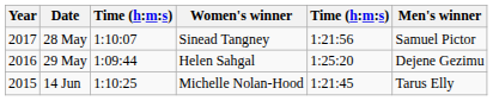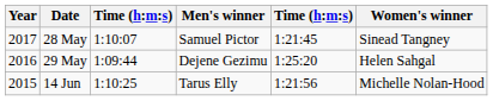 <table class="wikitable sortable">
 <tr>
 <th class="unsortable">Year</th>
 <th class="unsortable">Date</th>
 <th>Time (<a href='#'>h</a>:<a href='#'>m</a>:<a href='#'>s</a>)</th>
+<th>Men's winner</th>
+<th>Time (<a href='#'>h</a>:<a href='#'>m</a>:<a href='#'>s</a>)</th>
 <th>Women's winner</th>
-<th>Time (<a href='#'>h</a>:<a href='#'>m</a>:<a href='#'>s</a>)</th>
-<th>Men's winner</th>
 </tr>
 <tr>
 <td>2017</td>
 <td>28 May</td>
 <td>1:10:07</td>
+<td>Samuel Pictor</td>
+<td>1:21:45</td>
 <td>Sinead Tangney</td>
-<td>1:21:56</td>
-<td>Samuel Pictor</td>
 </tr>
 <tr>
 <td>2016</td>
 <td>29 May</td>
 <td>1:09:44</td>
+<td>Dejene Gezimu</td>
+<td>1:25:20</td>
 <td>Helen Sahgal</td>
-<td>1:25:20</td>
-<td>Dejene Gezimu</td>
 </tr>
 <tr>
 <td>2015</td>
 <td>14 Jun</td>
 <td>1:10:25</td>
+<td>Tarus Elly</td>
+<td>1:21:56</td>
 <td>Michelle Nolan-Hood</td>
-<td>1:21:45</td>
-<td>Tarus Elly</td>
 </tr>
 </table>
